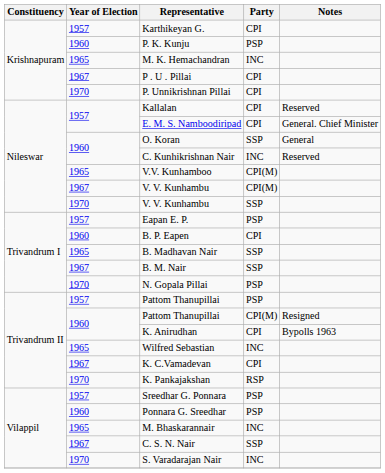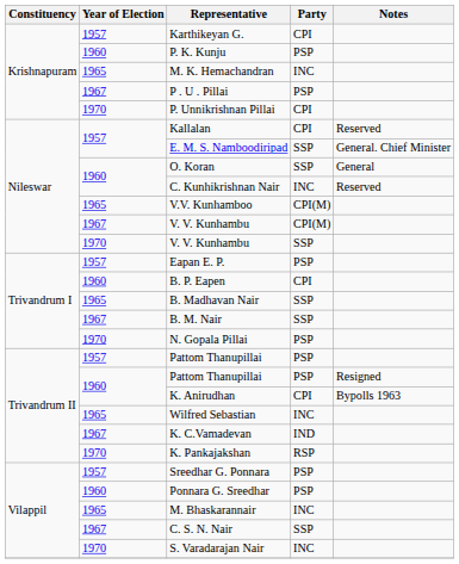 <table class="wikitable sortable">
 <tr>
 <th>Constituency</th>
 <th>Year of Election</th>
 <th>Representative</th>
 <th>Party</th>
 <th>Notes</th>
 </tr>
 <tr>
 <td rowspan="5">Krishnapuram</td>
 <td><a href='#'>1957</a></td>
 <td>Karthikeyan G.</td>
 <td>CPI</td>
 <td></td>
 </tr>
 <tr>
 <td><a href='#'>1960</a></td>
 <td>P. K. Kunju</td>
 <td>PSP</td>
 <td></td>
 </tr>
 <tr>
 <td><a href='#'>1965</a></td>
 <td>M. K. Hemachandran</td>
 <td>INC</td>
 <td></td>
 </tr>
 <tr>
 <td><a href='#'>1967</a></td>
 <td>P . U . Pillai</td>
-<td>CPI</td>
+<td>PSP</td>
 <td></td>
 </tr>
 <tr>
 <td><a href='#'>1970</a></td>
 <td>P. Unnikrishnan Pillai</td>
 <td>CPI</td>
 <td></td>
 </tr>
 <tr>
 <td rowspan="7">Nileswar</td>
 <td rowspan="2"><a href='#'>1957</a></td>
 <td>Kallalan</td>
 <td>CPI</td>
 <td>Reserved</td>
 </tr>
 <tr>
 <td><a href='#'>E. M. S. Namboodiripad</a></td>
-<td>CPI</td>
+<td>SSP</td>
 <td>General. Chief Minister</td>
 </tr>
 <tr>
 <td rowspan="2"><a href='#'>1960</a></td>
 <td>O. Koran</td>
 <td>SSP</td>
 <td>General</td>
 </tr>
 <tr>
 <td>C. Kunhikrishnan Nair</td>
 <td>INC</td>
 <td>Reserved</td>
 </tr>
 <tr>
 <td><a href='#'>1965</a></td>
 <td>V.V. Kunhamboo</td>
 <td>CPI(M)</td>
 <td></td>
 </tr>
 <tr>
 <td><a href='#'>1967</a></td>
 <td>V. V. Kunhambu</td>
 <td>CPI(M)</td>
 <td></td>
 </tr>
 <tr>
 <td><a href='#'>1970</a></td>
 <td>V. V. Kunhambu</td>
 <td>SSP</td>
 <td></td>
 </tr>
 <tr>
 <td rowspan="5">Trivandrum I</td>
 <td><a href='#'>1957</a></td>
 <td>Eapan E. P.</td>
 <td>PSP</td>
 <td></td>
 </tr>
 <tr>
 <td><a href='#'>1960</a></td>
 <td>B. P. Eapen</td>
 <td>CPI</td>
 <td></td>
 </tr>
 <tr>
 <td><a href='#'>1965</a></td>
 <td>B. Madhavan Nair</td>
 <td>SSP</td>
 <td></td>
 </tr>
 <tr>
 <td><a href='#'>1967</a></td>
 <td>B. M. Nair</td>
 <td>SSP</td>
 <td></td>
 </tr>
 <tr>
 <td><a href='#'>1970</a></td>
 <td>N. Gopala Pillai</td>
 <td>PSP</td>
 <td></td>
 </tr>
 <tr>
 <td rowspan="6">Trivandrum II</td>
 <td><a href='#'>1957</a></td>
 <td>Pattom Thanupillai</td>
 <td>PSP</td>
 <td></td>
 </tr>
 <tr>
 <td rowspan="2"><a href='#'>1960</a></td>
 <td>Pattom Thanupillai</td>
-<td>CPI(M)</td>
+<td>PSP</td>
 <td>Resigned</td>
 </tr>
 <tr>
 <td>K. Anirudhan</td>
 <td>CPI</td>
 <td>Bypolls 1963</td>
 </tr>
 <tr>
 <td><a href='#'>1965</a></td>
 <td>Wilfred Sebastian</td>
 <td>INC</td>
 <td></td>
 </tr>
 <tr>
 <td><a href='#'>1967</a></td>
 <td>K. C.Vamadevan</td>
-<td>CPI</td>
+<td>IND</td>
 <td></td>
 </tr>
 <tr>
 <td><a href='#'>1970</a></td>
 <td>K. Pankajakshan</td>
 <td>RSP</td>
 <td></td>
 </tr>
 <tr>
 <td rowspan="5">Vilappil</td>
 <td><a href='#'>1957</a></td>
 <td>Sreedhar G. Ponnara</td>
 <td>PSP</td>
 <td></td>
 </tr>
 <tr>
 <td><a href='#'>1960</a></td>
 <td>Ponnara G. Sreedhar</td>
 <td>PSP</td>
 <td></td>
 </tr>
 <tr>
 <td><a href='#'>1965</a></td>
 <td>M. Bhaskarannair</td>
 <td>INC</td>
 <td></td>
 </tr>
 <tr>
 <td><a href='#'>1967</a></td>
 <td>C. S. N. Nair</td>
 <td>SSP</td>
 <td></td>
 </tr>
 <tr>
 <td><a href='#'>1970</a></td>
 <td>S. Varadarajan Nair</td>
 <td>INC</td>
 <td></td>
 </tr>
 <tr>
 </tr>
 </table>
